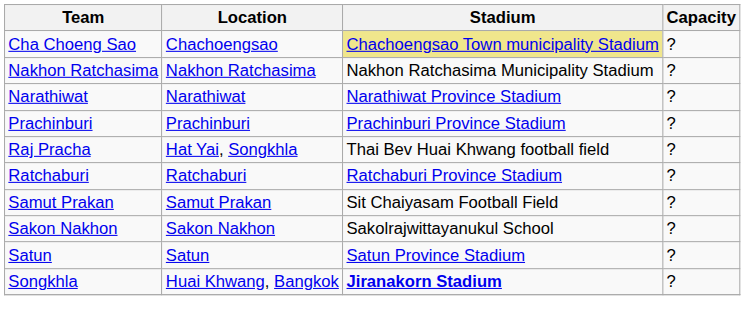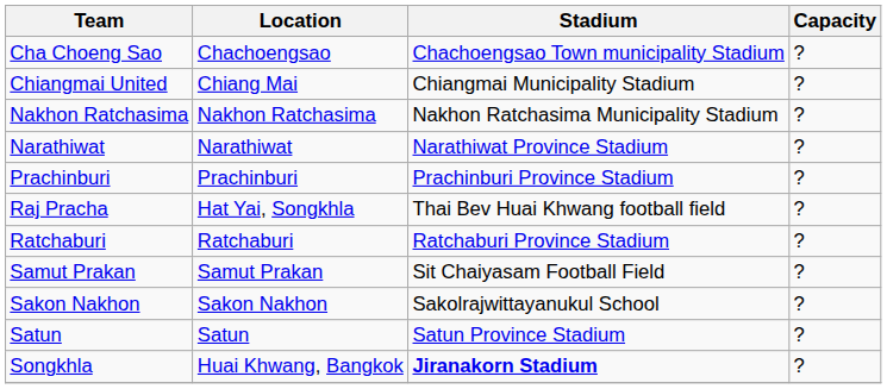 <table class="wikitable sortable">
 <tr>
 <th>Team</th>
 <th>Location</th>
 <th>Stadium </th>
 <th>Capacity</th>
 </tr>
 <tr>
 <td><a href='#'>Cha Choeng Sao</a></td>
 <td><a href='#'>Chachoengsao</a></td>
-<td style="background: khaki;"><a href='#'>Chachoengsao Town municipality Stadium</a></td>
+<td><a href='#'>Chachoengsao Town municipality Stadium</a></td>
+<td>?</td>
+</tr>
+<tr>
+<td><a href='#'>Chiangmai United</a></td>
+<td><a href='#'>Chiang Mai</a></td>
+<td>Chiangmai Municipality Stadium</td>
 <td>?</td>
 </tr>
 <tr>
 <td><a href='#'>Nakhon Ratchasima</a></td>
 <td><a href='#'>Nakhon Ratchasima</a></td>
 <td>Nakhon Ratchasima Municipality Stadium</td>
 <td>?</td>
 </tr>
 <tr>
 <td><a href='#'>Narathiwat</a></td>
 <td><a href='#'>Narathiwat</a></td>
 <td><a href='#'>Narathiwat Province Stadium</a></td>
 <td>?</td>
 </tr>
 <tr>
 <td><a href='#'>Prachinburi</a></td>
 <td><a href='#'>Prachinburi</a></td>
 <td><a href='#'>Prachinburi Province Stadium</a></td>
 <td>?</td>
 </tr>
 <tr>
 <td><a href='#'>Raj Pracha</a></td>
 <td><a href='#'>Hat Yai</a>, <a href='#'>Songkhla</a></td>
 <td>Thai Bev Huai Khwang football field</td>
 <td>?</td>
 </tr>
 <tr>
 <td><a href='#'>Ratchaburi</a></td>
 <td><a href='#'>Ratchaburi</a></td>
 <td><a href='#'>Ratchaburi Province Stadium</a></td>
 <td>?</td>
 </tr>
 <tr>
 <td><a href='#'>Samut Prakan</a></td>
 <td><a href='#'>Samut Prakan</a></td>
 <td>Sit Chaiyasam Football Field</td>
 <td>?</td>
 </tr>
 <tr>
 <td><a href='#'>Sakon Nakhon</a></td>
 <td><a href='#'>Sakon Nakhon</a></td>
 <td>Sakolrajwittayanukul School</td>
 <td>?</td>
 </tr>
 <tr>
 <td><a href='#'>Satun</a></td>
 <td><a href='#'>Satun</a></td>
 <td><a href='#'>Satun Province Stadium</a></td>
 <td>?</td>
 </tr>
 <tr>
 <td><a href='#'>Songkhla</a></td>
 <td><a href='#'>Huai Khwang</a>, <a href='#'>Bangkok</a></td>
 <td><strong><a href='#'>Jiranakorn Stadium</a></strong></td>
 <td>?</td>
 </tr>
 <tr>
 </tr>
 </table>
